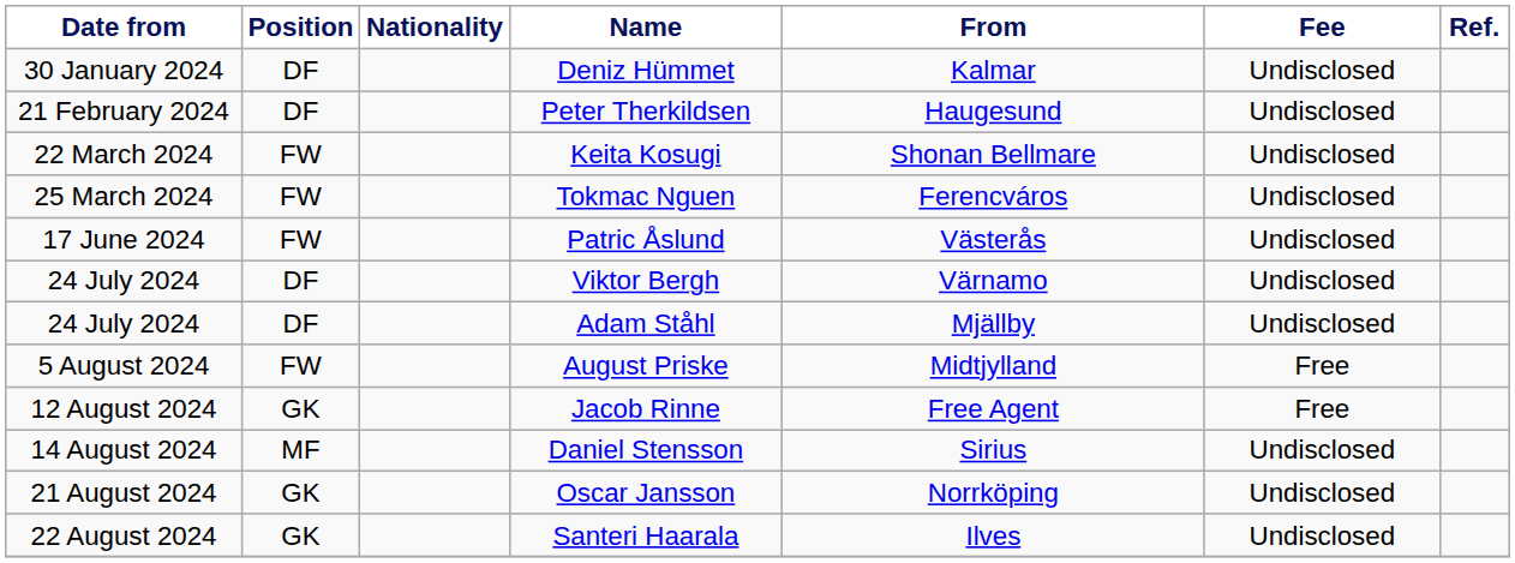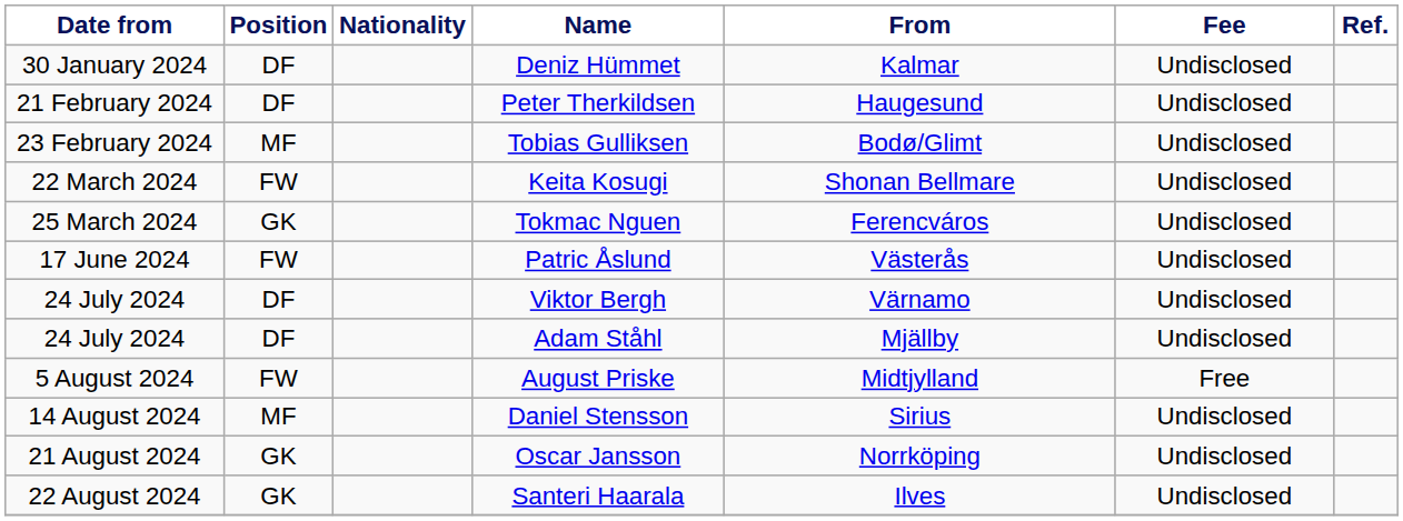 <table class="wikitable" style="text-align:center; font-size:90%; ">
 <tr>
 <th style="background:#FFFFFF; color:#081159; width:120px;">Date from</th>
 <th style="background:#FFFFFF; color:#081159; width:50px;">Position</th>
 <th style="background:#FFFFFF; color:#081159; width:50px;">Nationality</th>
 <th style="background:#FFFFFF; color:#081159; width:140px;">Name</th>
 <th style="background:#FFFFFF; color:#081159; width:220px;">From</th>
 <th style="background:#FFFFFF; color:#081159; width:120px;">Fee</th>
 <th style="background:#FFFFFF; color:#081159; width:30px;">Ref.</th>
 </tr>
 <tr>
 <td>30 January 2024</td>
 <td>DF</td>
 <td></td>
 <td><a href='#'>Deniz Hümmet</a></td>
 <td> <a href='#'>Kalmar</a></td>
 <td>Undisclosed</td>
 <td></td>
 </tr>
 <tr>
 <td>21 February 2024</td>
 <td>DF</td>
 <td></td>
 <td><a href='#'>Peter Therkildsen</a></td>
 <td> <a href='#'>Haugesund</a></td>
 <td>Undisclosed</td>
 <td></td>
 </tr>
 <tr>
+<td>23 February 2024</td>
+<td>MF</td>
+<td></td>
+<td><a href='#'>Tobias Gulliksen</a></td>
+<td> <a href='#'>Bodø/Glimt</a></td>
+<td>Undisclosed</td>
+<td></td>
+</tr>
+<tr>
 <td>22 March 2024</td>
 <td>FW</td>
 <td></td>
 <td><a href='#'>Keita Kosugi</a></td>
 <td> <a href='#'>Shonan Bellmare</a></td>
 <td>Undisclosed</td>
 <td></td>
 </tr>
 <tr>
 <td>25 March 2024</td>
-<td>FW</td>
+<td>GK</td>
 <td></td>
 <td><a href='#'>Tokmac Nguen</a></td>
 <td> <a href='#'>Ferencváros</a></td>
 <td>Undisclosed</td>
 <td></td>
 </tr>
 <tr>
 <td>17 June 2024</td>
 <td>FW</td>
 <td></td>
 <td><a href='#'>Patric Åslund</a></td>
 <td> <a href='#'>Västerås</a></td>
 <td>Undisclosed</td>
 <td></td>
 </tr>
 <tr>
 <td>24 July 2024</td>
 <td>DF</td>
 <td></td>
 <td><a href='#'>Viktor Bergh</a></td>
 <td> <a href='#'>Värnamo</a></td>
 <td>Undisclosed</td>
 <td></td>
 </tr>
 <tr>
 <td>24 July 2024</td>
 <td>DF</td>
 <td></td>
 <td><a href='#'>Adam Ståhl</a></td>
 <td> <a href='#'>Mjällby</a></td>
 <td>Undisclosed</td>
 <td></td>
 </tr>
 <tr>
 <td>5 August 2024</td>
 <td>FW</td>
 <td></td>
 <td><a href='#'>August Priske</a></td>
 <td> <a href='#'>Midtjylland</a></td>
 <td>Free</td>
 <td></td>
 </tr>
 <tr>
-<td>12 August 2024</td>
-<td>GK</td>
-<td></td>
-<td><a href='#'>Jacob Rinne</a></td>
-<td><a href='#'>Free Agent</a></td>
-<td>Free</td>
-<td></td>
-</tr>
-<tr>
 <td>14 August 2024</td>
 <td>MF</td>
 <td></td>
 <td><a href='#'>Daniel Stensson</a></td>
 <td> <a href='#'>Sirius</a></td>
 <td>Undisclosed</td>
 <td></td>
 </tr>
 <tr>
 <td>21 August 2024</td>
 <td>GK</td>
 <td></td>
 <td><a href='#'>Oscar Jansson</a></td>
 <td> <a href='#'>Norrköping</a></td>
 <td>Undisclosed</td>
 <td></td>
 </tr>
 <tr>
 <td>22 August 2024</td>
 <td>GK</td>
 <td></td>
 <td><a href='#'>Santeri Haarala</a></td>
 <td> <a href='#'>Ilves</a></td>
 <td>Undisclosed</td>
 <td></td>
 </tr>
 <tr>
 </tr>
 </table>
